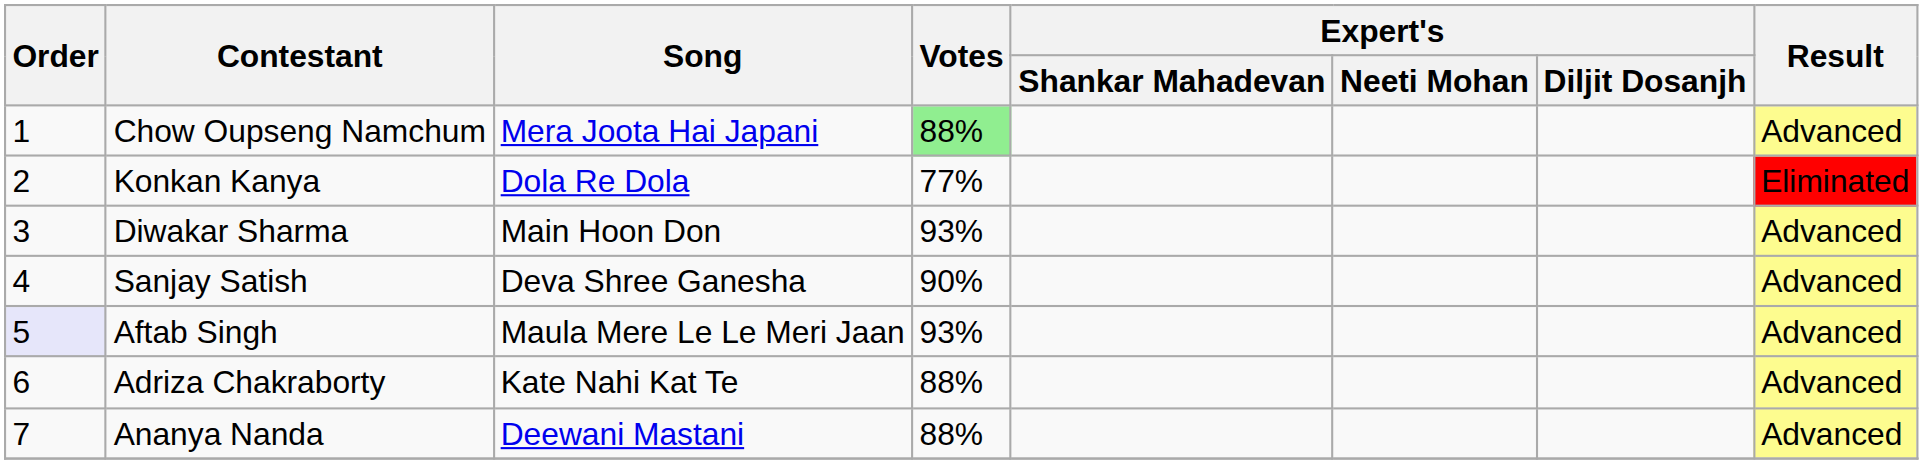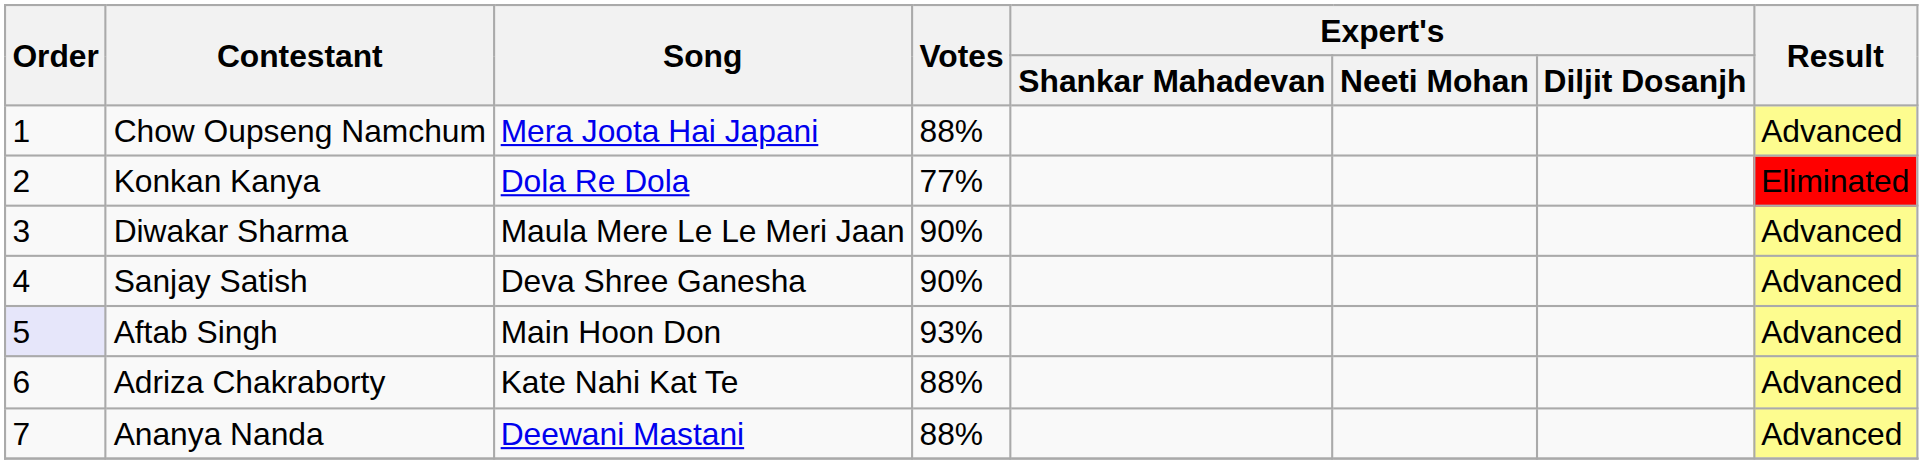 <table class="wikitable sortable mw-collapsible" style="font-size: 95%;">
 <tr>
 <th rowspan="2">Order</th>
 <th rowspan="2">Contestant</th>
 <th rowspan="2">Song</th>
 <th rowspan="2">Votes</th>
 <th colspan="3">Expert's</th>
 <th rowspan="2">Result</th>
 </tr>
 <tr>
 <th>Shankar Mahadevan</th>
 <th>Neeti Mohan</th>
 <th>Diljit Dosanjh</th>
 </tr>
 <tr>
 <td>1</td>
 <td>Chow Oupseng Namchum</td>
 <td><a href='#'>Mera Joota Hai Japani</a></td>
-<td style="background: lightgreen;">88%</td>
+<td>88%</td>
 <td></td>
 <td></td>
 <td></td>
 <td bgcolor="#fdfc8f">Advanced</td>
 </tr>
 <tr>
 <td>2</td>
 <td>Konkan Kanya</td>
 <td><a href='#'>Dola Re Dola</a></td>
 <td>77%</td>
 <td></td>
 <td></td>
 <td></td>
 <td bgcolor="red">Eliminated</td>
 </tr>
 <tr>
 <td>3</td>
 <td>Diwakar Sharma</td>
-<td>Main Hoon Don</td>
-<td>93%</td>
+<td>Maula Mere Le Le Meri Jaan</td>
+<td>90%</td>
 <td></td>
 <td></td>
 <td></td>
 <td bgcolor="#fdfc8f">Advanced</td>
 </tr>
 <tr>
 <td>4</td>
 <td>Sanjay Satish</td>
 <td>Deva Shree Ganesha</td>
 <td>90%</td>
 <td></td>
 <td></td>
 <td></td>
 <td bgcolor="#fdfc8f">Advanced</td>
 </tr>
 <tr>
 <td style="background: lavender;">5</td>
 <td>Aftab Singh</td>
-<td>Maula Mere Le Le Meri Jaan</td>
+<td>Main Hoon Don</td>
 <td>93%</td>
 <td></td>
 <td></td>
 <td></td>
 <td bgcolor="#fdfc8f">Advanced</td>
 </tr>
 <tr>
 <td>6</td>
 <td>Adriza Chakraborty</td>
 <td>Kate Nahi Kat Te</td>
 <td>88%</td>
 <td></td>
 <td></td>
 <td></td>
 <td bgcolor="#fdfc8f">Advanced</td>
 </tr>
 <tr>
 <td>7</td>
 <td>Ananya Nanda</td>
 <td><a href='#'>Deewani Mastani</a></td>
 <td>88%</td>
 <td></td>
 <td></td>
 <td></td>
 <td bgcolor="#fdfc8f">Advanced</td>
 </tr>
 <tr>
 </tr>
 </table>
